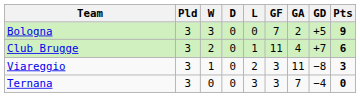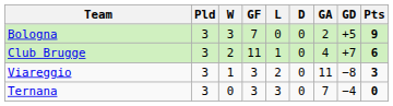 <table class=wikitable style="text-align:center">
 <tr>
 <th width=200>Team</th>
 <th width=20>Pld</th>
 <th width=20>W</th>
+<th width=20>GF</th>
+<th width=20>L</th>
 <th width=20>D</th>
-<th width=20>L</th>
-<th width=20>GF</th>
 <th width=20>GA</th>
 <th width=20>GD</th>
 <th width=20>Pts</th>
 </tr>
 <tr bgcolor=d0f0c0>
 <td style="text-align:left"> <a href='#'>Bologna</a></td>
 <td>3</td>
 <td>3</td>
+<td>7</td>
 <td>0</td>
 <td>0</td>
-<td>7</td>
 <td>2</td>
 <td>+5</td>
 <td><strong>9</strong></td>
 </tr>
 <tr bgcolor=d0f0c0>
 <td style="text-align:left"> <a href='#'>Club Brugge</a></td>
 <td>3</td>
 <td>2</td>
+<td>11</td>
+<td>1</td>
 <td>0</td>
-<td>1</td>
-<td>11</td>
 <td>4</td>
 <td>+7</td>
 <td><strong>6</strong></td>
 </tr>
 <tr>
 <td style="text-align:left"> <a href='#'>Viareggio</a></td>
 <td>3</td>
 <td>1</td>
+<td>3</td>
+<td>2</td>
 <td>0</td>
-<td>2</td>
-<td>3</td>
 <td>11</td>
 <td>−8</td>
 <td><strong>3</strong></td>
 </tr>
 <tr>
 <td style="text-align:left"> <a href='#'>Ternana</a></td>
 <td>3</td>
 <td>0</td>
-<td>0</td>
 <td>3</td>
 <td>3</td>
+<td>0</td>
 <td>7</td>
 <td>−4</td>
 <td><strong>0</strong></td>
 </tr>
 </table>
